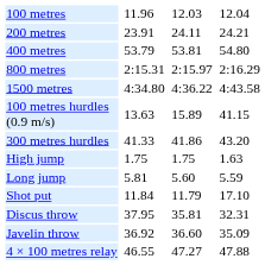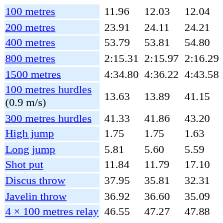 <table>
 <tr>
 <td bgcolor = DDEEFF><a href='#'>100 metres</a></td>
 <td></td>
 <td>11.96</td>
 <td></td>
 <td>12.03</td>
 <td></td>
 <td>12.04</td>
 </tr>
 <tr>
 <td bgcolor = DDEEFF><a href='#'>200 metres</a></td>
 <td></td>
 <td>23.91</td>
 <td></td>
 <td>24.11</td>
 <td></td>
 <td>24.21</td>
 </tr>
 <tr>
 <td bgcolor = DDEEFF><a href='#'>400 metres</a></td>
 <td></td>
 <td>53.79</td>
 <td></td>
 <td>53.81</td>
 <td></td>
 <td>54.80</td>
 </tr>
 <tr>
 <td bgcolor = DDEEFF><a href='#'>800 metres</a></td>
 <td></td>
 <td>2:15.31</td>
 <td></td>
 <td>2:15.97</td>
 <td></td>
 <td>2:16.29</td>
 </tr>
 <tr>
 <td bgcolor = DDEEFF><a href='#'>1500 metres</a></td>
 <td></td>
 <td>4:34.80</td>
 <td></td>
 <td>4:36.22</td>
 <td></td>
 <td>4:43.58</td>
 </tr>
 <tr>
 <td bgcolor = DDEEFF><a href='#'>100 metres hurdles</a> <br> (0.9 m/s)</td>
 <td></td>
 <td>13.63</td>
 <td></td>
-<td>15.89</td>
+<td>13.89</td>
 <td></td>
 <td>41.15</td>
 </tr>
 <tr>
 <td bgcolor = DDEEFF><a href='#'>300 metres hurdles</a></td>
 <td></td>
 <td>41.33</td>
 <td></td>
 <td>41.86</td>
 <td></td>
 <td>43.20</td>
 </tr>
 <tr>
 <td bgcolor = DDEEFF><a href='#'>High jump</a></td>
 <td></td>
 <td>1.75</td>
 <td></td>
 <td>1.75</td>
 <td></td>
 <td>1.63</td>
 </tr>
 <tr>
 <td bgcolor = DDEEFF><a href='#'>Long jump</a></td>
 <td></td>
 <td>5.81</td>
 <td></td>
 <td>5.60</td>
 <td></td>
 <td>5.59</td>
 </tr>
 <tr>
 <td bgcolor = DDEEFF><a href='#'>Shot put</a></td>
 <td></td>
 <td>11.84</td>
 <td></td>
 <td>11.79</td>
 <td></td>
 <td>17.10</td>
 </tr>
 <tr>
 <td bgcolor = DDEEFF><a href='#'>Discus throw</a></td>
 <td></td>
 <td>37.95</td>
 <td></td>
 <td>35.81</td>
 <td></td>
 <td>32.31</td>
 </tr>
 <tr>
 <td bgcolor = DDEEFF><a href='#'>Javelin throw</a></td>
 <td></td>
 <td>36.92</td>
 <td></td>
 <td>36.60</td>
 <td></td>
 <td>35.09</td>
 </tr>
 <tr>
 <td bgcolor = DDEEFF><a href='#'>4 × 100 metres relay</a></td>
 <td></td>
 <td>46.55</td>
 <td></td>
 <td>47.27</td>
 <td></td>
 <td>47.88</td>
 </tr>
 </table>
